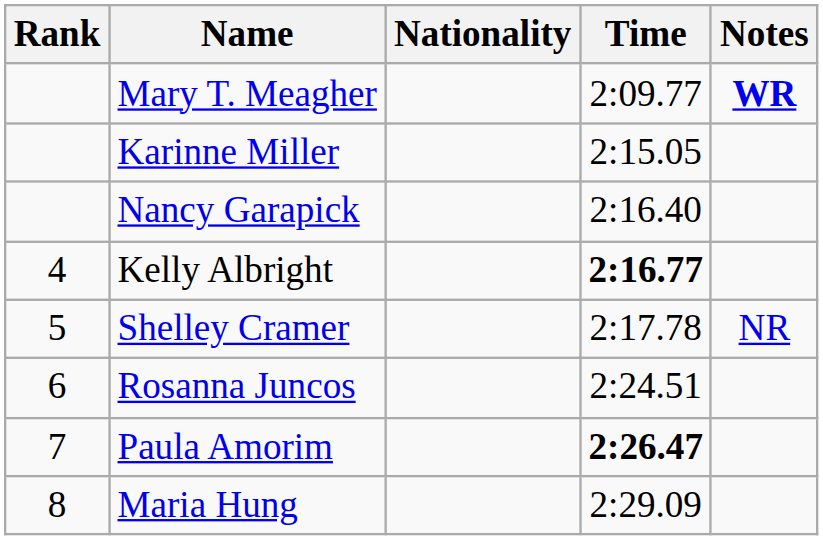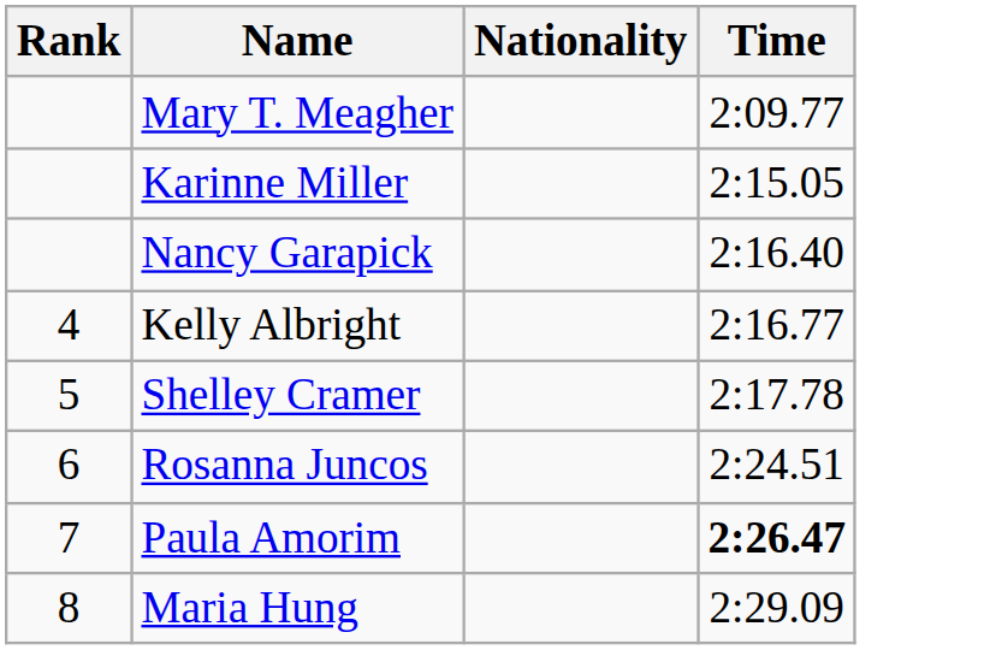 <table class="wikitable sortable" style="text-align:center">
 <tr>
 <th>Rank</th>
 <th>Name</th>
 <th>Nationality</th>
 <th>Time</th>
-<th>Notes</th>
 </tr>
 <tr>
 <td></td>
 <td align=left><a href='#'>Mary T. Meagher</a></td>
 <td align=left></td>
 <td>2:09.77</td>
-<td><strong><a href='#'>WR</a></strong></td>
 </tr>
 <tr>
 <td></td>
 <td align=left><a href='#'>Karinne Miller</a></td>
 <td align=left></td>
 <td>2:15.05</td>
-<td></td>
 </tr>
 <tr>
 <td></td>
 <td align=left><a href='#'>Nancy Garapick</a></td>
 <td align=left></td>
 <td>2:16.40</td>
-<td></td>
 </tr>
 <tr>
 <td>4</td>
 <td align=left>Kelly Albright</td>
 <td align=left></td>
-<td><strong>2:16.77</strong></td>
-<td></td>
+<td>2:16.77</td>
 </tr>
 <tr>
 <td>5</td>
 <td align=left><a href='#'>Shelley Cramer</a></td>
 <td align=left></td>
 <td>2:17.78</td>
-<td><a href='#'>NR</a></td>
 </tr>
 <tr>
 <td>6</td>
 <td align=left><a href='#'>Rosanna Juncos</a></td>
 <td align=left></td>
 <td>2:24.51</td>
-<td></td>
 </tr>
 <tr>
 <td>7</td>
 <td align=left><a href='#'>Paula Amorim</a></td>
 <td align=left></td>
 <td><strong>2:26.47</strong></td>
-<td></td>
 </tr>
 <tr>
 <td>8</td>
 <td align=left><a href='#'>Maria Hung</a></td>
 <td align=left></td>
 <td>2:29.09</td>
-<td></td>
 </tr>
 </table>
